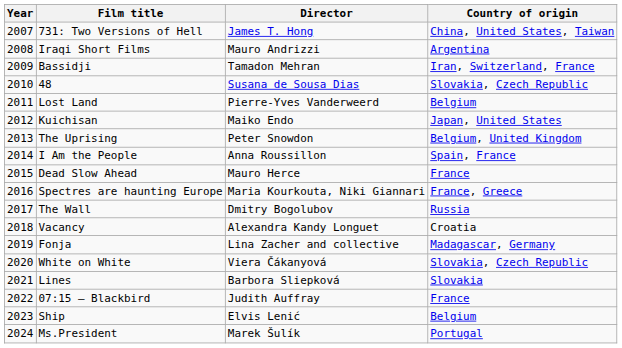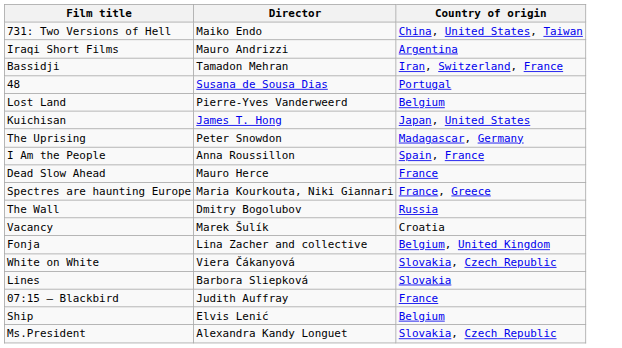 <table class="wikitable sortable">
 <tr>
-<th>Year</th>
 <th>Film title</th>
 <th>Director</th>
 <th>Country of origin</th>
 </tr>
 <tr>
-<td>2007</td>
 <td>731: Two Versions of Hell</td>
-<td><a href='#'>James T. Hong</a></td>
+<td>Maiko Endo</td>
 <td><a href='#'>China</a>, <a href='#'>United States</a>, <a href='#'>Taiwan</a></td>
 </tr>
 <tr>
-<td>2008</td>
 <td>Iraqi Short Films</td>
 <td>Mauro Andrizzi</td>
 <td><a href='#'>Argentina</a></td>
 </tr>
 <tr>
-<td>2009</td>
 <td>Bassidji</td>
 <td>Tamadon Mehran</td>
 <td><a href='#'>Iran</a>, <a href='#'>Switzerland</a>, <a href='#'>France</a></td>
 </tr>
 <tr>
-<td>2010</td>
 <td>48</td>
 <td><a href='#'>Susana de Sousa Dias</a></td>
-<td><a href='#'>Slovakia</a>, <a href='#'>Czech Republic</a></td>
+<td><a href='#'>Portugal</a></td>
 </tr>
 <tr>
-<td>2011</td>
 <td>Lost Land</td>
 <td>Pierre-Yves Vanderweerd</td>
 <td><a href='#'>Belgium</a></td>
 </tr>
 <tr>
-<td>2012</td>
 <td>Kuichisan</td>
-<td>Maiko Endo</td>
+<td><a href='#'>James T. Hong</a></td>
 <td><a href='#'>Japan</a>, <a href='#'>United States</a></td>
 </tr>
 <tr>
-<td>2013</td>
 <td>The Uprising</td>
 <td>Peter Snowdon</td>
-<td><a href='#'>Belgium</a>, <a href='#'>United Kingdom</a></td>
+<td><a href='#'>Madagascar</a>, <a href='#'>Germany</a></td>
 </tr>
 <tr>
-<td>2014</td>
 <td>I Am the People</td>
 <td>Anna Roussillon</td>
 <td><a href='#'>Spain</a>, <a href='#'>France</a></td>
 </tr>
 <tr>
-<td>2015</td>
 <td>Dead Slow Ahead</td>
 <td>Mauro Herce</td>
 <td><a href='#'>France</a></td>
 </tr>
 <tr>
-<td>2016</td>
 <td>Spectres are haunting Europe</td>
 <td>Maria Kourkouta, Niki Giannari</td>
 <td><a href='#'>France</a>, <a href='#'>Greece</a></td>
 </tr>
 <tr>
-<td>2017</td>
 <td>The Wall</td>
 <td>Dmitry Bogolubov</td>
 <td><a href='#'>Russia</a></td>
 </tr>
 <tr>
-<td>2018</td>
 <td>Vacancy</td>
-<td>Alexandra Kandy Longuet   </td>
+<td>Marek Šulík</td>
 <td>Croatia</td>
 </tr>
 <tr>
-<td>2019</td>
 <td>Fonja</td>
 <td>Lina Zacher and collective</td>
-<td><a href='#'>Madagascar</a>, <a href='#'>Germany</a></td>
+<td><a href='#'>Belgium</a>, <a href='#'>United Kingdom</a></td>
 </tr>
 <tr>
-<td>2020</td>
 <td>White on White</td>
 <td>Viera Čákanyová</td>
 <td><a href='#'>Slovakia</a>, <a href='#'>Czech Republic</a></td>
 </tr>
 <tr>
-<td>2021</td>
 <td>Lines</td>
 <td>Barbora Sliepková</td>
 <td><a href='#'>Slovakia</a></td>
 </tr>
 <tr>
-<td>2022</td>
 <td>07:15 – Blackbird</td>
 <td>Judith Auffray</td>
 <td><a href='#'>France</a></td>
 </tr>
 <tr>
-<td>2023</td>
 <td>Ship</td>
 <td>Elvis Lenić</td>
 <td><a href='#'>Belgium</a></td>
 </tr>
 <tr>
-<td>2024</td>
 <td>Ms.President</td>
-<td>Marek Šulík</td>
-<td><a href='#'>Portugal</a></td>
+<td>Alexandra Kandy Longuet   </td>
+<td><a href='#'>Slovakia</a>, <a href='#'>Czech Republic</a></td>
 </tr>
 </table>
